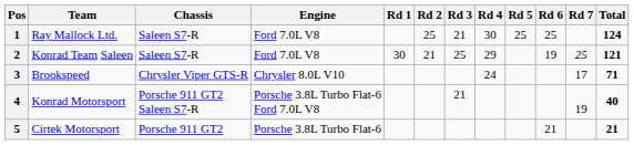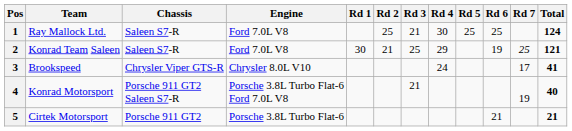 <table class="wikitable" style="font-size: 90%;">
 <tr>
 <th>Pos</th>
 <th>Team</th>
 <th>Chassis</th>
 <th>Engine</th>
 <th>Rd 1</th>
 <th>Rd 2</th>
 <th>Rd 3</th>
 <th>Rd 4</th>
 <th>Rd 5</th>
 <th>Rd 6</th>
 <th>Rd 7</th>
 <th>Total</th>
 </tr>
 <tr>
 <th>1</th>
 <td> <a href='#'>Ray Mallock Ltd.</a></td>
 <td><a href='#'>Saleen S7</a>-R</td>
 <td><a href='#'>Ford</a> 7.0L V8</td>
 <td></td>
 <td align=center>25</td>
 <td align=center>21</td>
 <td align=center>30</td>
 <td align=center>25</td>
 <td align=center>25</td>
 <td></td>
 <td align=center><strong>124</strong></td>
 </tr>
 <tr>
 <th>2</th>
 <td> <a href='#'>Konrad Team</a> <a href='#'>Saleen</a></td>
 <td><a href='#'>Saleen S7</a>-R</td>
 <td><a href='#'>Ford</a> 7.0L V8</td>
 <td align=center>30</td>
 <td align=center>21</td>
 <td align=center>25</td>
 <td align=center>29</td>
 <td></td>
 <td align=center>19</td>
 <td align=center><em>25</em></td>
 <td align=center><strong>121</strong></td>
 </tr>
 <tr>
 <th>3</th>
 <td> <a href='#'>Brookspeed</a></td>
 <td><a href='#'>Chrysler Viper GTS-R</a></td>
 <td><a href='#'>Chrysler</a> 8.0L V10</td>
 <td></td>
 <td></td>
 <td></td>
 <td align=center>24</td>
 <td></td>
 <td></td>
 <td align=center>17</td>
-<td align=center><strong>71</strong></td>
+<td align=center><strong>41</strong></td>
 </tr>
 <tr>
 <th>4</th>
 <td> <a href='#'>Konrad Motorsport</a></td>
 <td><a href='#'>Porsche 911 GT2</a><br><a href='#'>Saleen S7</a>-R</td>
 <td><a href='#'>Porsche</a> 3.8L Turbo Flat-6<br><a href='#'>Ford</a> 7.0L V8</td>
 <td></td>
 <td></td>
 <td align=center>21<br><br></td>
 <td></td>
 <td></td>
 <td></td>
 <td align=center><br>19</td>
 <td align=center><strong>40</strong></td>
 </tr>
 <tr>
 <th>5</th>
 <td> <a href='#'>Cirtek Motorsport</a></td>
 <td><a href='#'>Porsche 911 GT2</a></td>
 <td><a href='#'>Porsche</a> 3.8L Turbo Flat-6</td>
 <td></td>
 <td></td>
 <td></td>
 <td></td>
 <td></td>
 <td align=center>21</td>
 <td></td>
 <td align=center><strong>21</strong></td>
 </tr>
 </table>
